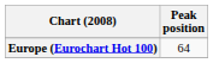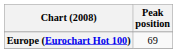 <table class="wikitable sortable plainrowheaders" style="text-align:center">
 <tr>
 <th align="center">Chart (2008)</th>
 <th align="center">Peak<br>position</th>
 </tr>
 <tr>
 </tr>
 <tr>
 <th scope="row">Europe (<a href='#'>Eurochart Hot 100</a>)</th>
-<td align="center">64</td>
+<td align="center">69</td>
 </tr>
 <tr>
 </tr>
 <tr>
 </tr>
 </table>
